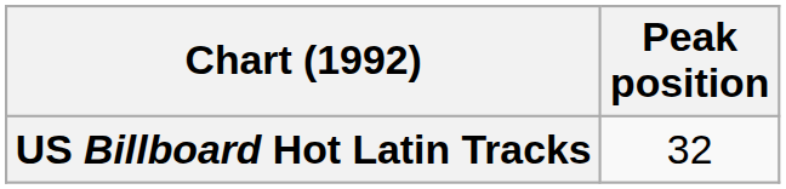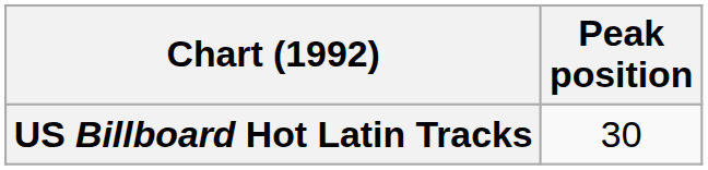 <table class="wikitable plainrowheaders">
 <tr>
 <th>Chart (1992)</th>
 <th>Peak<br>position</th>
 </tr>
 <tr>
 <th scope=row>US <em>Billboard</em> Hot Latin Tracks</th>
-<td style="text-align:center;">32</td>
+<td style="text-align:center;">30</td>
 </tr>
 </table>
